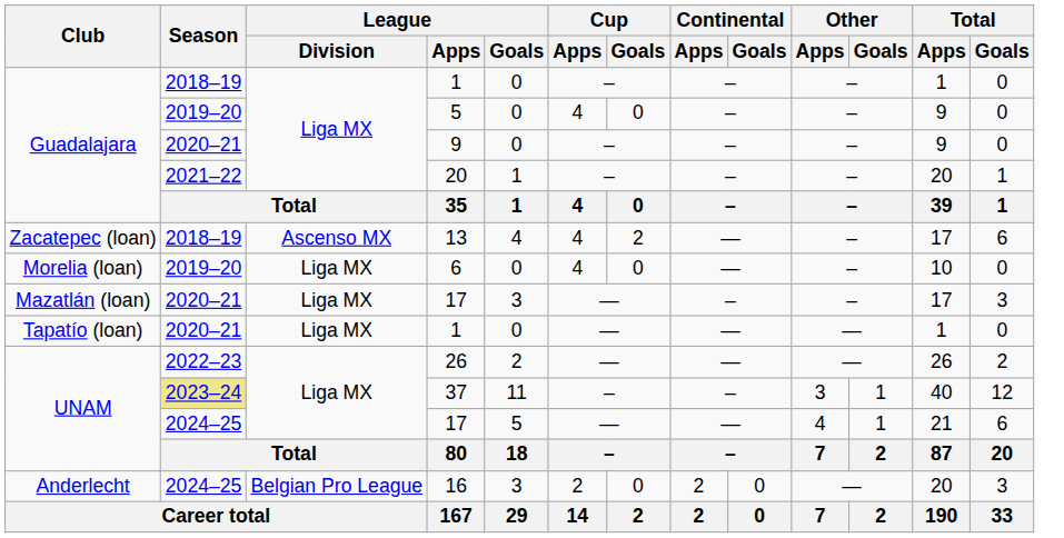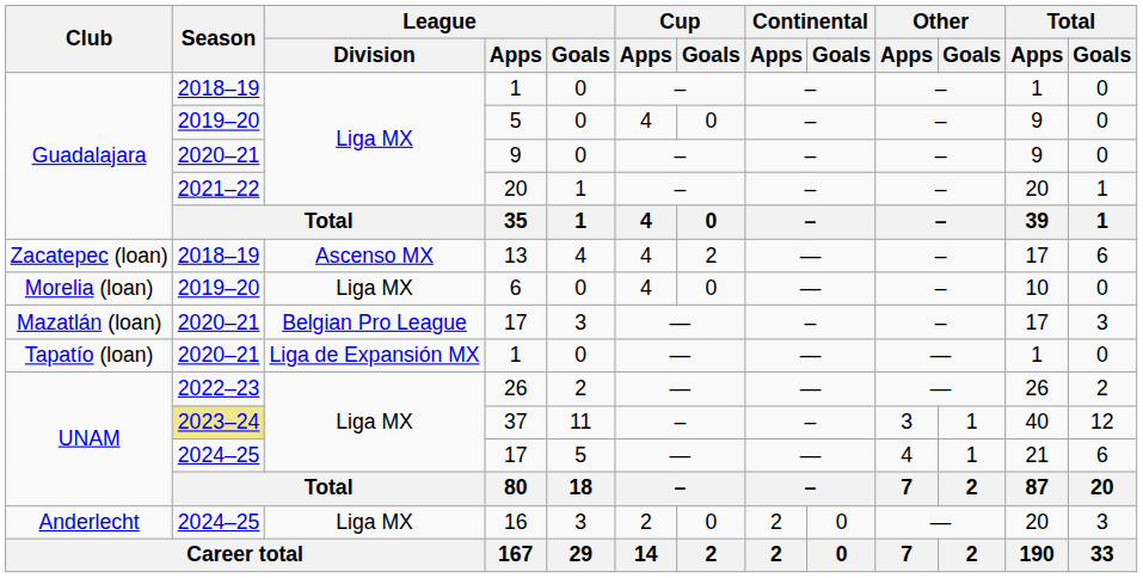 <table class="wikitable" style="text-align:center">
 <tr>
 <th rowspan="2">Club</th>
 <th rowspan="2">Season</th>
 <th colspan="3">League</th>
 <th colspan="2">Cup</th>
 <th colspan="2">Continental</th>
 <th colspan="2">Other</th>
 <th colspan="2">Total</th>
 </tr>
 <tr>
 <th>Division</th>
 <th>Apps</th>
 <th>Goals</th>
 <th>Apps</th>
 <th>Goals</th>
 <th>Apps</th>
 <th>Goals</th>
 <th>Apps</th>
 <th>Goals</th>
 <th>Apps</th>
 <th>Goals</th>
 </tr>
 <tr>
 <td rowspan="5"><a href='#'>Guadalajara</a></td>
 <td><a href='#'>2018–19</a></td>
 <td rowspan="4"><a href='#'>Liga MX</a></td>
 <td>1</td>
 <td>0</td>
 <td colspan="2">–</td>
 <td colspan="2">–</td>
 <td colspan="2">–</td>
 <td>1</td>
 <td>0</td>
 </tr>
 <tr>
 <td><a href='#'>2019–20</a></td>
 <td>5</td>
 <td>0</td>
 <td>4</td>
 <td>0</td>
 <td colspan="2">–</td>
 <td colspan="2">–</td>
 <td>9</td>
 <td>0</td>
 </tr>
 <tr>
 <td><a href='#'>2020–21</a></td>
 <td>9</td>
 <td>0</td>
 <td colspan="2">–</td>
 <td colspan="2">–</td>
 <td colspan="2">–</td>
 <td>9</td>
 <td>0</td>
 </tr>
 <tr>
 <td><a href='#'>2021–22</a></td>
 <td>20</td>
 <td>1</td>
 <td colspan="2">–</td>
 <td colspan="2">–</td>
 <td colspan="2">–</td>
 <td>20</td>
 <td>1</td>
 </tr>
 <tr>
 <th colspan="2">Total</th>
 <th>35</th>
 <th>1</th>
 <th>4</th>
 <th>0</th>
 <th colspan="2">–</th>
 <th colspan="2">–</th>
 <th>39</th>
 <th>1</th>
 </tr>
 <tr>
 <td><a href='#'>Zacatepec</a> (loan)</td>
 <td><a href='#'>2018–19</a></td>
 <td><a href='#'>Ascenso MX</a></td>
 <td>13</td>
 <td>4</td>
 <td>4</td>
 <td>2</td>
 <td colspan="2">—</td>
 <td colspan="2">–</td>
 <td>17</td>
 <td>6</td>
 </tr>
 <tr>
 <td><a href='#'>Morelia</a> (loan)</td>
 <td><a href='#'>2019–20</a></td>
 <td>Liga MX</td>
 <td>6</td>
 <td>0</td>
 <td>4</td>
 <td>0</td>
 <td colspan="2">—</td>
 <td colspan="2">–</td>
 <td>10</td>
 <td>0</td>
 </tr>
 <tr>
 <td><a href='#'>Mazatlán</a> (loan)</td>
 <td><a href='#'>2020–21</a></td>
-<td>Liga MX</td>
+<td><a href='#'>Belgian Pro League</a></td>
 <td>17</td>
 <td>3</td>
 <td colspan="2">—</td>
 <td colspan="2">–</td>
 <td colspan="2">–</td>
 <td>17</td>
 <td>3</td>
 </tr>
 <tr>
 <td><a href='#'>Tapatío</a> (loan)</td>
 <td><a href='#'>2020–21</a></td>
-<td>Liga MX</td>
+<td><a href='#'>Liga de Expansión MX</a></td>
 <td>1</td>
 <td>0</td>
 <td colspan="2">—</td>
 <td colspan="2">—</td>
 <td colspan="2">—</td>
 <td>1</td>
 <td>0</td>
 </tr>
 <tr>
 <td rowspan="4"><a href='#'>UNAM</a></td>
 <td><a href='#'>2022–23</a></td>
 <td rowspan="3">Liga MX</td>
 <td>26</td>
 <td>2</td>
 <td colspan="2">—</td>
 <td colspan="2">—</td>
 <td colspan="2">—</td>
 <td>26</td>
 <td>2</td>
 </tr>
 <tr>
 <td style="background: khaki;"><a href='#'>2023–24</a></td>
 <td>37</td>
 <td>11</td>
 <td colspan="2">–</td>
 <td colspan="2">–</td>
 <td>3</td>
 <td>1</td>
 <td>40</td>
 <td>12</td>
 </tr>
 <tr>
 <td><a href='#'>2024–25</a></td>
 <td>17</td>
 <td>5</td>
 <td colspan="2">—</td>
 <td colspan="2">—</td>
 <td>4</td>
 <td>1</td>
 <td>21</td>
 <td>6</td>
 </tr>
 <tr>
 <th colspan="2">Total</th>
 <th>80</th>
 <th>18</th>
 <th colspan="2">–</th>
 <th colspan="2">–</th>
 <th>7</th>
 <th>2</th>
 <th>87</th>
 <th>20</th>
 </tr>
 <tr>
 <td rowspan="1"><a href='#'>Anderlecht</a></td>
 <td><a href='#'>2024–25</a></td>
-<td><a href='#'>Belgian Pro League</a></td>
+<td>Liga MX</td>
 <td>16</td>
 <td>3</td>
 <td>2</td>
 <td>0</td>
 <td>2</td>
 <td>0</td>
 <td colspan="2">—</td>
 <td>20</td>
 <td>3</td>
 </tr>
 <tr>
 <th colspan="3">Career total</th>
 <th>167</th>
 <th>29</th>
 <th>14</th>
 <th>2</th>
 <th>2</th>
 <th>0</th>
 <th>7</th>
 <th>2</th>
 <th>190</th>
 <th>33</th>
 </tr>
 </table>
